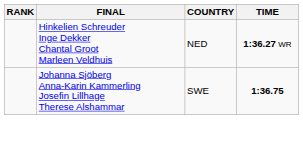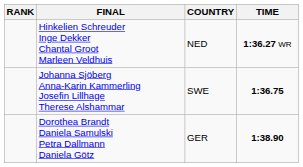 <table class="wikitable">
 <tr>
 <th>RANK</th>
 <th align="left" style="width: 15em">FINAL</th>
 <th>COUNTRY</th>
 <th style="width: 6em">TIME</th>
 </tr>
 <tr>
 <td align="center"></td>
 <td><a href='#'>Hinkelien Schreuder</a><br><a href='#'>Inge Dekker</a><br><a href='#'>Chantal Groot</a><br><a href='#'>Marleen Veldhuis</a></td>
 <td> NED</td>
 <td align="center"><strong>1:36.27</strong><small> WR</small></td>
 </tr>
 <tr>
 <td align="center"></td>
 <td><a href='#'>Johanna Sjöberg</a><br><a href='#'>Anna-Karin Kammerling</a><br><a href='#'>Josefin Lillhage</a><br><a href='#'>Therese Alshammar</a></td>
 <td> SWE</td>
 <td align="center"><strong>1:36.75</strong></td>
 </tr>
+<tr>
+<td align="center"></td>
+<td><a href='#'>Dorothea Brandt</a><br><a href='#'>Daniela Samulski</a><br><a href='#'>Petra Dallmann</a><br><a href='#'>Daniela Götz</a></td>
+<td> GER</td>
+<td align="center"><strong>1:38.90</strong></td>
+</tr>
 </table>
